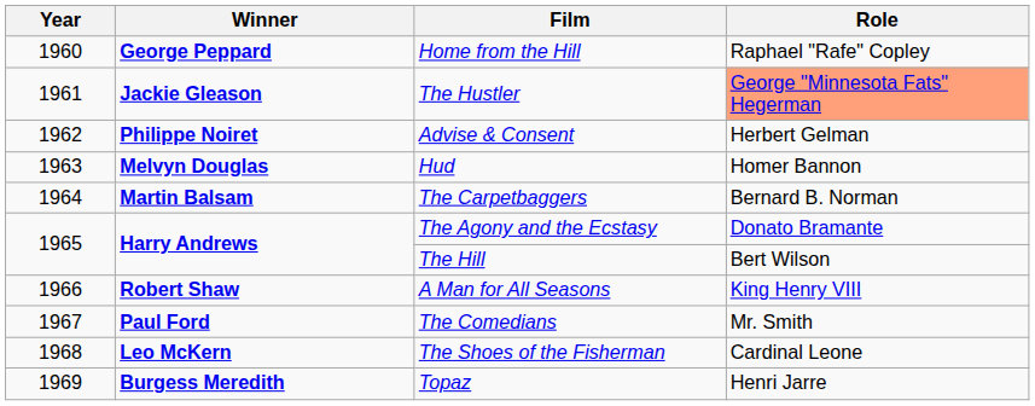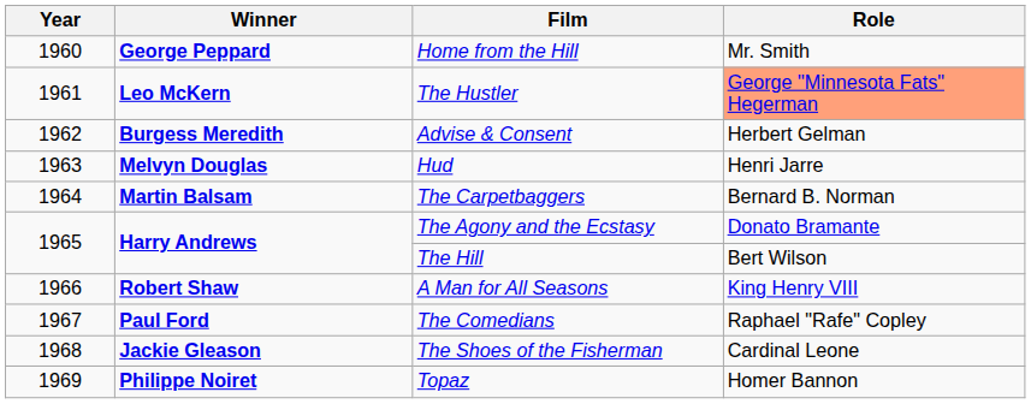 <table class="wikitable" width="95%" cellpadding="5">
 <tr>
 <th width="100"><strong>Year</strong></th>
 <th width="300"><strong>Winner</strong></th>
 <th width="300"><strong>Film</strong></th>
 <th width="300"><strong>Role</strong></th>
 </tr>
 <tr>
 <td style="text-align:center;">1960</td>
 <td><strong><a href='#'>George Peppard</a></strong></td>
 <td><em><a href='#'>Home from the Hill</a></em></td>
-<td>Raphael "Rafe" Copley</td>
+<td>Mr. Smith</td>
 </tr>
 <tr>
 <td style="text-align:center;">1961</td>
-<td><strong><a href='#'>Jackie Gleason</a></strong></td>
+<td><strong><a href='#'>Leo McKern</a></strong></td>
 <td><em><a href='#'>The Hustler</a></em></td>
 <td style="background: lightsalmon;"><a href='#'>George "Minnesota Fats" Hegerman</a></td>
 </tr>
 <tr>
 <td style="text-align:center;">1962</td>
-<td><strong><a href='#'>Philippe Noiret</a></strong></td>
+<td><strong><a href='#'>Burgess Meredith</a></strong></td>
 <td><em><a href='#'>Advise & Consent</a></em></td>
 <td>Herbert Gelman</td>
 </tr>
 <tr>
 <td style="text-align:center;">1963</td>
 <td><strong><a href='#'>Melvyn Douglas</a></strong></td>
 <td><em><a href='#'>Hud</a></em></td>
-<td>Homer Bannon</td>
+<td>Henri Jarre</td>
 </tr>
 <tr>
 <td style="text-align:center;">1964</td>
 <td><strong><a href='#'>Martin Balsam</a></strong></td>
 <td><em><a href='#'>The Carpetbaggers</a></em></td>
 <td>Bernard B. Norman</td>
 </tr>
 <tr>
 <td rowspan="2" style="text-align:center;">1965</td>
 <td rowspan="2"><strong><a href='#'>Harry Andrews</a></strong></td>
 <td><em><a href='#'>The Agony and the Ecstasy</a></em></td>
 <td><a href='#'>Donato Bramante</a></td>
 </tr>
 <tr>
 <td><em><a href='#'>The Hill</a></em></td>
 <td>Bert Wilson</td>
 </tr>
 <tr>
 <td style="text-align:center;">1966</td>
 <td><strong><a href='#'>Robert Shaw</a></strong></td>
 <td><em><a href='#'>A Man for All Seasons</a></em></td>
 <td><a href='#'>King Henry VIII</a></td>
 </tr>
 <tr>
 <td style="text-align:center;">1967</td>
 <td><strong><a href='#'>Paul Ford</a></strong></td>
 <td><em><a href='#'>The Comedians</a></em></td>
-<td>Mr. Smith</td>
+<td>Raphael "Rafe" Copley</td>
 </tr>
 <tr>
 <td style="text-align:center;">1968</td>
-<td><strong><a href='#'>Leo McKern</a></strong></td>
+<td><strong><a href='#'>Jackie Gleason</a></strong></td>
 <td><em><a href='#'>The Shoes of the Fisherman</a></em></td>
 <td>Cardinal Leone</td>
 </tr>
 <tr>
 <td style="text-align:center;">1969</td>
-<td><strong><a href='#'>Burgess Meredith</a></strong></td>
+<td><strong><a href='#'>Philippe Noiret</a></strong></td>
 <td><em><a href='#'>Topaz</a></em></td>
-<td>Henri Jarre</td>
+<td>Homer Bannon</td>
 </tr>
 </table>
